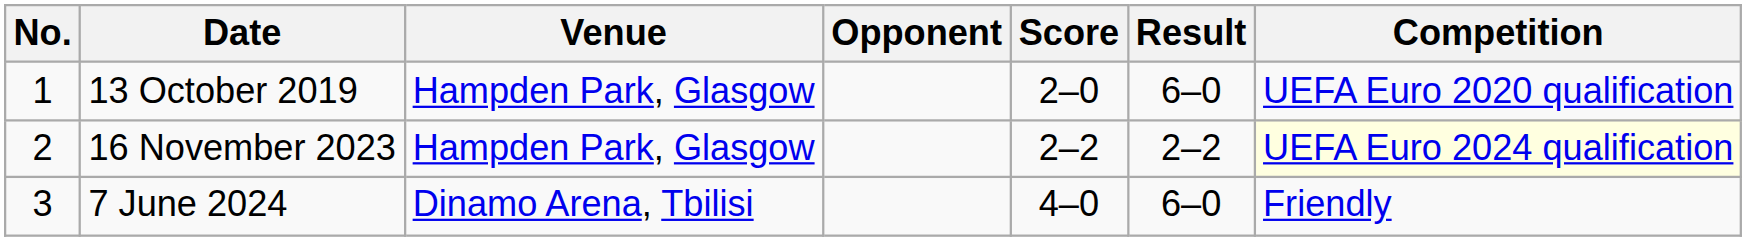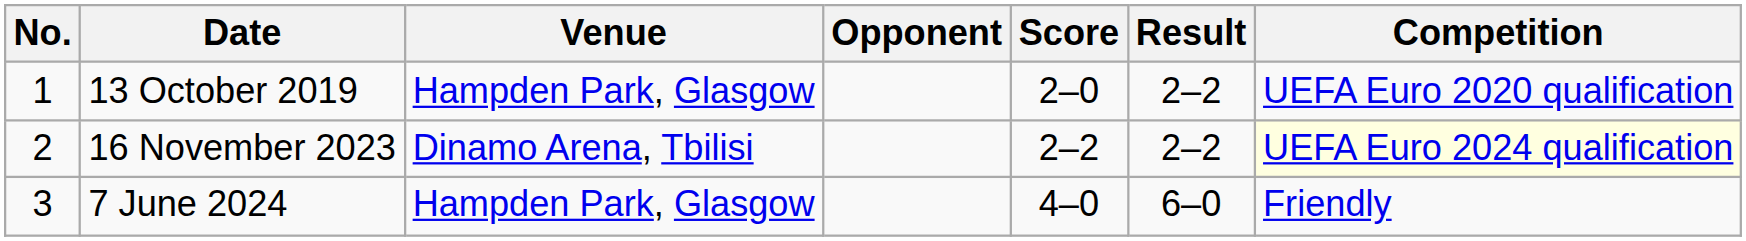 <table class="wikitable">
 <tr>
 <th>No.</th>
 <th>Date</th>
 <th>Venue</th>
 <th>Opponent</th>
 <th>Score</th>
 <th>Result</th>
 <th>Competition</th>
 </tr>
 <tr>
 <td align=center>1</td>
 <td>13 October 2019</td>
 <td><a href='#'>Hampden Park</a>, <a href='#'>Glasgow</a></td>
 <td></td>
 <td align=center>2–0</td>
-<td align=center>6–0</td>
+<td align=center>2–2</td>
 <td><a href='#'>UEFA Euro 2020 qualification</a></td>
 </tr>
 <tr>
 <td align=center>2</td>
 <td>16 November 2023</td>
-<td><a href='#'>Hampden Park</a>, <a href='#'>Glasgow</a></td>
+<td><a href='#'>Dinamo Arena</a>, <a href='#'>Tbilisi</a></td>
 <td></td>
 <td align=center>2–2</td>
 <td align=center>2–2</td>
 <td style="background: lightyellow;"><a href='#'>UEFA Euro 2024 qualification</a></td>
 </tr>
 <tr>
 <td align=center>3</td>
 <td>7 June 2024</td>
-<td><a href='#'>Dinamo Arena</a>, <a href='#'>Tbilisi</a></td>
+<td><a href='#'>Hampden Park</a>, <a href='#'>Glasgow</a></td>
 <td></td>
 <td align=center>4–0</td>
 <td align=center>6–0</td>
 <td><a href='#'>Friendly</a></td>
 </tr>
 </table>
